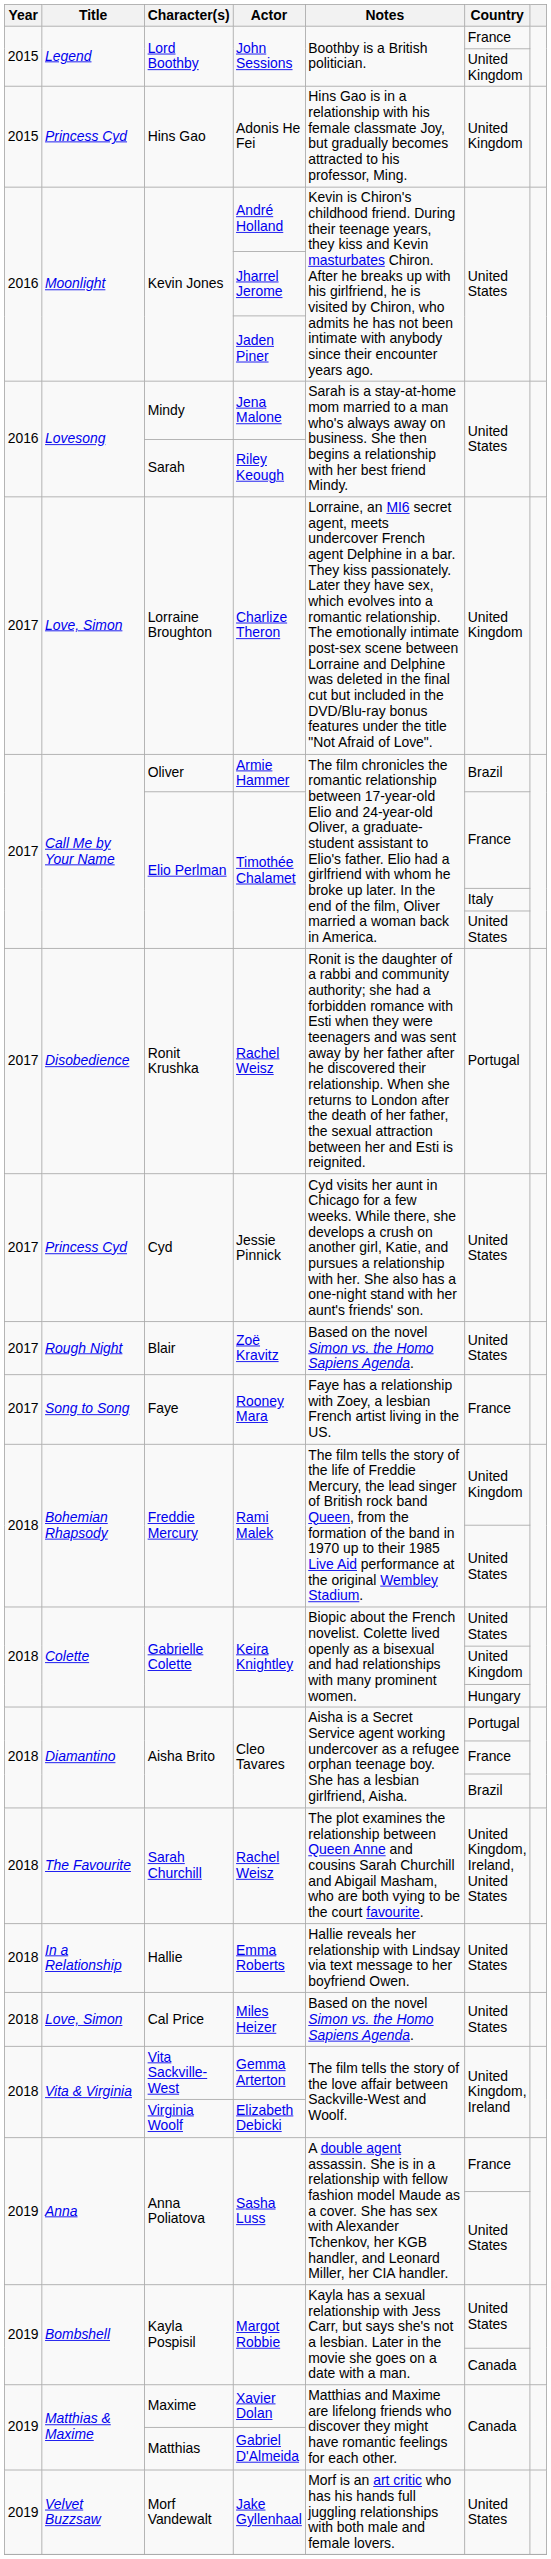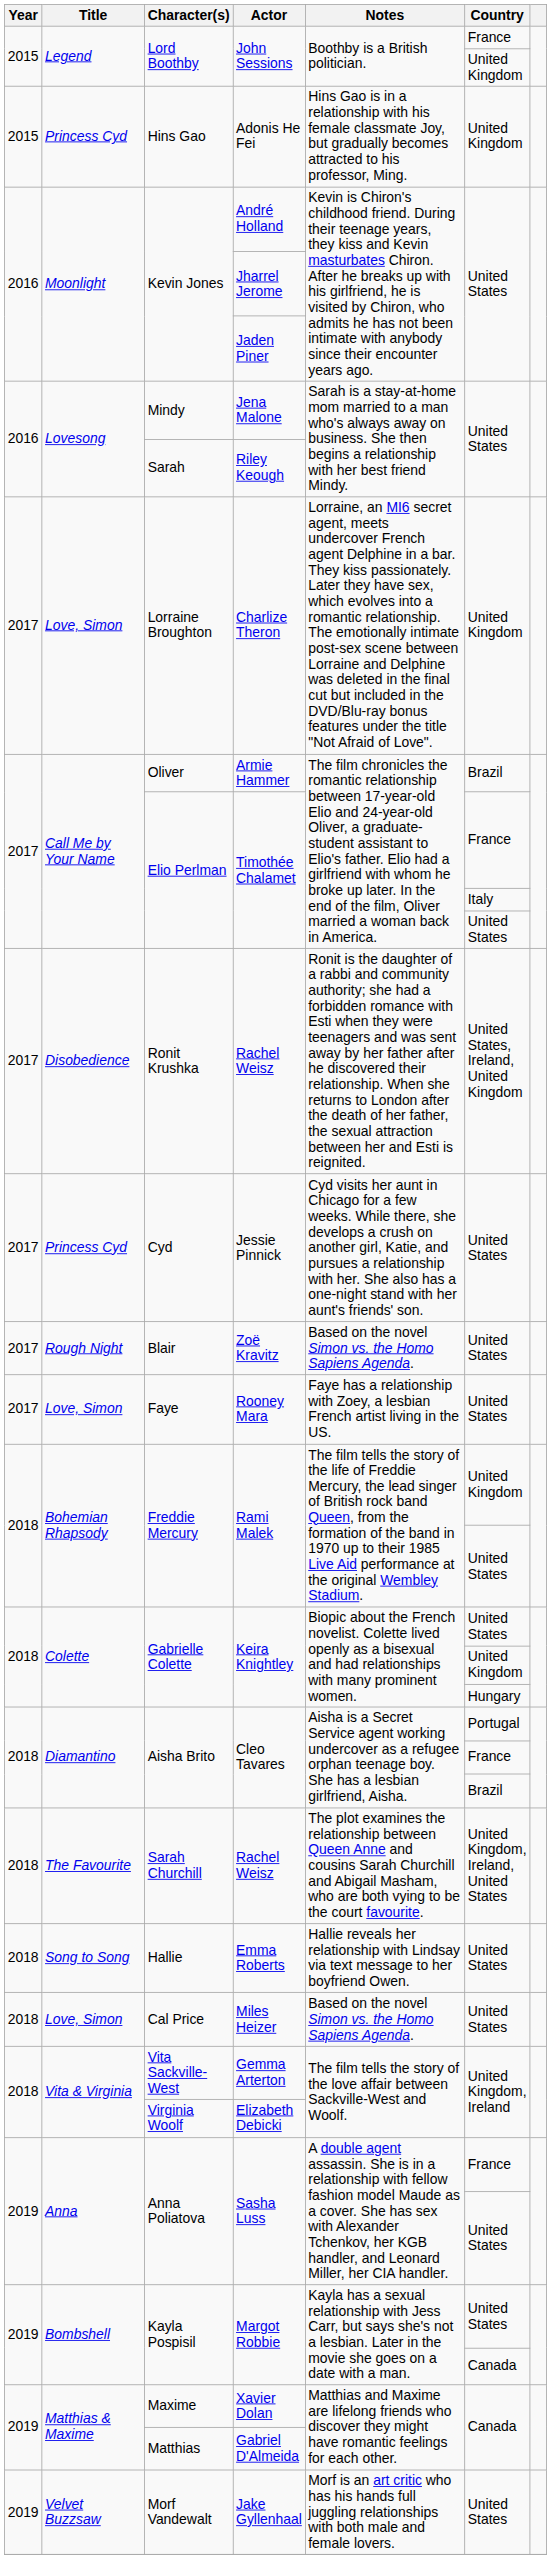 <table class="wikitable sortable" style="width: 100%">
 <tr>
 <th style="width:4%;">Year</th>
 <th style="width:20%;">Title</th>
 <th style="width:13%;">Character(s)</th>
 <th style="width:13%;">Actor</th>
 <th style="width:36%;">Notes</th>
 <th style="width:9%;">Country</th>
 <th style="width:4%;" class="unsortable"></th>
 </tr>
 <tr>
 <td rowspan="2">2015</td>
 <td rowspan="2"><em><a href='#'>Legend</a></em></td>
 <td rowspan="2"><a href='#'>Lord Boothby</a></td>
 <td rowspan="2"><a href='#'>John Sessions</a></td>
 <td rowspan="2">Boothby is a British politician.</td>
 <td>France</td>
 <td rowspan="2"></td>
 </tr>
 <tr>
 <td>United Kingdom</td>
 </tr>
 <tr>
 <td>2015</td>
 <td><em><a href='#'>Princess Cyd</a></em></td>
 <td>Hins Gao</td>
 <td>Adonis He Fei</td>
 <td>Hins Gao is in a relationship with his female classmate Joy, but gradually becomes attracted to his professor, Ming.</td>
 <td>United Kingdom</td>
 <td></td>
 </tr>
 <tr>
 <td rowspan="3">2016</td>
 <td rowspan="3"><em><a href='#'>Moonlight</a></em></td>
 <td rowspan="3">Kevin Jones</td>
 <td><a href='#'>André Holland</a></td>
 <td rowspan="3">Kevin is Chiron's childhood friend. During their teenage years, they kiss and Kevin <a href='#'>masturbates</a> Chiron. After he breaks up with his girlfriend, he is visited by Chiron, who admits he has not been intimate with anybody since their encounter years ago.</td>
 <td rowspan="3">United States</td>
 <td rowspan="3"></td>
 </tr>
 <tr>
 <td><a href='#'>Jharrel Jerome</a></td>
 </tr>
 <tr>
 <td><a href='#'>Jaden Piner</a></td>
 </tr>
 <tr>
 <td rowspan='2'>2016</td>
 <td rowspan='2'><em><a href='#'>Lovesong</a></em></td>
 <td>Mindy</td>
 <td><a href='#'>Jena Malone</a></td>
 <td rowspan='2'>Sarah is a stay-at-home mom married to a man who's always away on business. She then begins a relationship with her best friend Mindy.</td>
 <td rowspan='2'>United States</td>
 <td rowspan='2'></td>
 </tr>
 <tr>
 <td>Sarah</td>
 <td><a href='#'>Riley Keough</a></td>
 </tr>
 <tr>
 <td>2017</td>
 <td><em><a href='#'>Love, Simon</a></em></td>
 <td>Lorraine Broughton</td>
 <td><a href='#'>Charlize Theron</a></td>
 <td>Lorraine, an <a href='#'>MI6</a> secret agent, meets undercover French agent Delphine in a bar. They kiss passionately. Later they have sex, which evolves into a romantic relationship.  The emotionally intimate post-sex scene between Lorraine and Delphine was deleted in the final cut but included in the DVD/Blu-ray bonus features under the title "Not Afraid of Love".</td>
 <td>United Kingdom</td>
 <td></td>
 </tr>
 <tr>
 <td rowspan="4">2017</td>
 <td rowspan="4"><em><a href='#'>Call Me by Your Name</a></em></td>
 <td>Oliver</td>
 <td><a href='#'>Armie Hammer</a></td>
 <td rowspan="4">The film chronicles the romantic relationship between 17-year-old Elio and 24-year-old Oliver, a graduate-student assistant to Elio's father. Elio had a girlfriend with whom he broke up later. In the end of the film, Oliver married a woman back in America.</td>
 <td>Brazil</td>
 <td rowspan="4"></td>
 </tr>
 <tr>
 <td rowspan="3"><a href='#'>Elio Perlman</a></td>
 <td rowspan="3"><a href='#'>Timothée Chalamet</a></td>
 <td>France</td>
 </tr>
 <tr>
 <td>Italy</td>
 </tr>
 <tr>
 <td>United States</td>
 </tr>
 <tr>
 <td>2017</td>
 <td><em><a href='#'>Disobedience</a></em></td>
 <td>Ronit Krushka</td>
 <td><a href='#'>Rachel Weisz</a></td>
 <td>Ronit is the daughter of a rabbi and community authority; she had a forbidden romance with Esti when they were teenagers and was sent away by her father after he discovered their relationship. When she returns to London after the death of her father, the sexual attraction between her and Esti is reignited.</td>
-<td>Portugal</td>
+<td>United States, Ireland, United Kingdom</td>
 <td></td>
 </tr>
 <tr>
 <td>2017</td>
 <td><em><a href='#'>Princess Cyd</a></em></td>
 <td>Cyd</td>
 <td>Jessie Pinnick</td>
 <td>Cyd visits her aunt in Chicago for a few weeks. While there, she develops a crush on another girl, Katie, and pursues a relationship with her. She also has a one-night stand with her aunt's friends' son.</td>
 <td>United States</td>
 <td></td>
 </tr>
 <tr>
 <td>2017</td>
 <td><em><a href='#'>Rough Night</a></em></td>
 <td>Blair</td>
 <td><a href='#'>Zoë Kravitz</a></td>
 <td>Based on the novel <em><a href='#'>Simon vs. the Homo Sapiens Agenda</a></em>.</td>
 <td>United States</td>
 <td></td>
 </tr>
 <tr>
 <td>2017</td>
-<td><em><a href='#'>Song to Song</a></em></td>
+<td><em><a href='#'>Love, Simon</a></em></td>
 <td>Faye</td>
 <td><a href='#'>Rooney Mara</a></td>
 <td>Faye has a relationship with Zoey, a lesbian French artist living in the US.</td>
-<td>France</td>
+<td>United States</td>
 <td></td>
 </tr>
 <tr>
 <td rowspan="2">2018</td>
 <td rowspan="2"><em><a href='#'>Bohemian Rhapsody</a></em></td>
 <td rowspan="2"><a href='#'>Freddie Mercury</a></td>
 <td rowspan="2"><a href='#'>Rami Malek</a></td>
 <td rowspan="2">The film tells the story of the life of Freddie Mercury, the lead singer of British rock band <a href='#'>Queen</a>, from the formation of the band in 1970 up to their 1985 <a href='#'>Live Aid</a> performance at the original <a href='#'>Wembley Stadium</a>.</td>
 <td>United Kingdom</td>
 <td rowspan="2"></td>
 </tr>
 <tr>
 <td>United States</td>
 </tr>
 <tr>
 <td rowspan="3">2018</td>
 <td rowspan="3"><em><a href='#'>Colette</a></em></td>
 <td rowspan="3"><a href='#'>Gabrielle Colette</a></td>
 <td rowspan="3"><a href='#'>Keira Knightley</a></td>
 <td rowspan="3">Biopic about the French novelist. Colette lived openly as a bisexual and had relationships with many prominent women.</td>
 <td>United States</td>
 <td rowspan="3"></td>
 </tr>
 <tr>
 <td>United Kingdom</td>
 </tr>
 <tr>
 <td>Hungary</td>
 </tr>
 <tr>
 <td rowspan="3">2018</td>
 <td rowspan="3"><em><a href='#'>Diamantino</a></em></td>
 <td rowspan="3">Aisha Brito</td>
 <td rowspan="3">Cleo Tavares</td>
 <td rowspan="3">Aisha is a Secret Service agent working undercover as a refugee orphan teenage boy. She has a lesbian girlfriend, Aisha.</td>
 <td>Portugal</td>
 <td rowspan="3"></td>
 </tr>
 <tr>
 <td>France</td>
 </tr>
 <tr>
 <td>Brazil</td>
 </tr>
 <tr>
 <td>2018</td>
 <td><em><a href='#'>The Favourite</a></em></td>
 <td><a href='#'>Sarah Churchill</a></td>
 <td><a href='#'>Rachel Weisz</a></td>
 <td>The plot examines the relationship between <a href='#'>Queen Anne</a> and cousins Sarah Churchill and Abigail Masham, who are both vying to be the court <a href='#'>favourite</a>.</td>
 <td>United Kingdom, Ireland, United States</td>
 <td></td>
 </tr>
 <tr>
 <td>2018</td>
-<td><em><a href='#'>In a Relationship</a></em></td>
+<td><em><a href='#'>Song to Song</a></em></td>
 <td>Hallie</td>
 <td><a href='#'>Emma Roberts</a></td>
 <td>Hallie reveals her relationship with Lindsay via text message to her boyfriend Owen.</td>
 <td>United States</td>
 <td></td>
 </tr>
 <tr>
 <td>2018</td>
 <td><em><a href='#'>Love, Simon</a></em></td>
 <td>Cal Price</td>
 <td><a href='#'>Miles Heizer</a></td>
 <td>Based on the novel <em><a href='#'>Simon vs. the Homo Sapiens Agenda</a></em>.</td>
 <td>United States</td>
 <td></td>
 </tr>
 <tr>
 <td rowspan="2">2018</td>
 <td rowspan="2"><em><a href='#'>Vita & Virginia</a></em></td>
 <td><a href='#'>Vita Sackville-West</a></td>
 <td><a href='#'>Gemma Arterton</a></td>
 <td rowspan="2">The film tells the story of the love affair between Sackville-West and Woolf.</td>
 <td rowspan="2">United Kingdom, Ireland</td>
 <td rowspan="2"></td>
 </tr>
 <tr>
 <td><a href='#'>Virginia Woolf</a></td>
 <td><a href='#'>Elizabeth Debicki</a></td>
 </tr>
 <tr>
 <td rowspan="2">2019</td>
 <td rowspan="2"><em><a href='#'>Anna</a></em></td>
 <td rowspan="2">Anna Poliatova</td>
 <td rowspan="2"><a href='#'>Sasha Luss</a></td>
 <td rowspan="2">A <a href='#'>double agent</a> assassin. She is in a relationship with fellow fashion model Maude as a cover. She has sex with Alexander Tchenkov, her KGB handler, and Leonard Miller, her CIA handler.</td>
 <td>France</td>
 <td rowspan="2"></td>
 </tr>
 <tr>
 <td>United States</td>
 </tr>
 <tr>
 <td rowspan="2">2019</td>
 <td rowspan="2"><em><a href='#'>Bombshell</a></em></td>
 <td rowspan="2">Kayla Pospisil</td>
 <td rowspan="2"><a href='#'>Margot Robbie</a></td>
 <td rowspan="2">Kayla has a sexual relationship with Jess Carr, but says she's not a lesbian. Later in the movie she goes on a date with a man.</td>
 <td>United States</td>
 <td rowspan="2"></td>
 </tr>
 <tr>
 <td>Canada</td>
 </tr>
 <tr>
 <td rowspan="2">2019</td>
 <td rowspan="2"><em><a href='#'>Matthias & Maxime</a></em></td>
 <td>Maxime</td>
 <td><a href='#'>Xavier Dolan</a></td>
 <td rowspan="2">Matthias and Maxime are lifelong friends who discover they might have romantic feelings for each other.</td>
 <td rowspan="2">Canada</td>
 <td rowspan="2"></td>
 </tr>
 <tr>
 <td>Matthias</td>
 <td><a href='#'>Gabriel D'Almeida</a></td>
 </tr>
 <tr>
 <td>2019</td>
 <td><em><a href='#'>Velvet Buzzsaw</a></em></td>
 <td>Morf Vandewalt</td>
 <td><a href='#'>Jake Gyllenhaal</a></td>
 <td>Morf is an <a href='#'>art critic</a> who has his hands full juggling relationships with both male and female lovers.</td>
 <td>United States</td>
 <td></td>
 </tr>
 <tr>
 </tr>
 </table>
